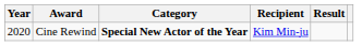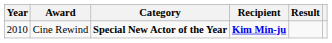 <table class="wikitable plainrowheaders sortable">
 <tr>
 <th scope="col">Year</th>
 <th scope="col">Award</th>
 <th scope="col">Category</th>
 <th scope="col">Recipient</th>
 <th scope="col">Result</th>
 <th scope="col" class="unsortable"></th>
 </tr>
 <tr>
-<td style="text-align:center">2020</td>
+<td style="text-align:center">2010</td>
 <td>Cine Rewind</td>
 <td><strong>Special New Actor of the Year</strong></td>
-<td><a href='#'>Kim Min-ju</a></td>
+<td><strong><a href='#'>Kim Min-ju</a></strong></td>
 <td></td>
 <td style="text-align:center"></td>
 </tr>
 </table>
